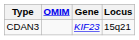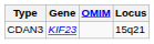 <table class="wikitable">
 <tr>
 <th>Type</th>
+<th>Gene</th>
 <th><a href='#'>OMIM</a></th>
-<th>Gene</th>
 <th>Locus</th>
 </tr>
 <tr>
 <td>CDAN3</td>
+<td><em><a href='#'>KIF23</a></em></td>
 <td></td>
-<td><em><a href='#'>KIF23</a></em></td>
 <td>15q21</td>
 </tr>
 </table>
